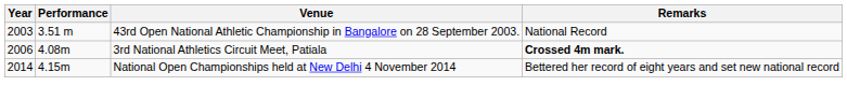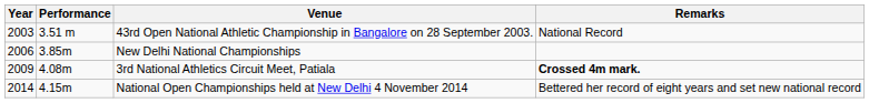 <table class="wikitable">
 <tr>
 <th>Year</th>
 <th>Performance</th>
 <th>Venue</th>
 <th>Remarks</th>
 </tr>
 <tr>
 <td>2003</td>
 <td>3.51 m</td>
 <td>43rd Open National Athletic Championship in <a href='#'>Bangalore</a> on 28 September 2003.</td>
 <td>National Record</td>
 </tr>
 <tr>
 <td>2006</td>
+<td>3.85m</td>
+<td>New Delhi National Championships</td>
+<td></td>
+</tr>
+<tr>
+<td>2009</td>
 <td>4.08m</td>
 <td>3rd National Athletics Circuit Meet, Patiala</td>
 <td><strong>Crossed 4m mark.</strong></td>
 </tr>
 <tr>
 <td>2014</td>
 <td>4.15m</td>
 <td>National Open Championships held at <a href='#'>New Delhi</a> 4 November 2014</td>
 <td>Bettered her record of eight years and set new national record</td>
 </tr>
 </table>
